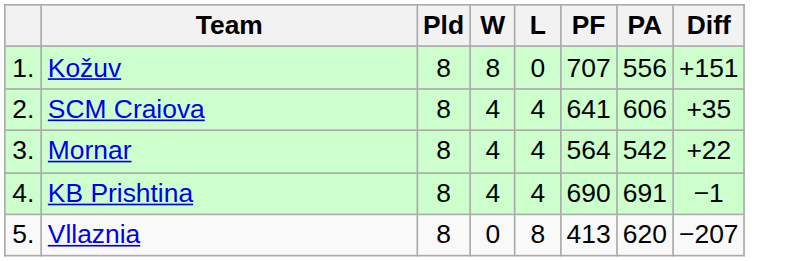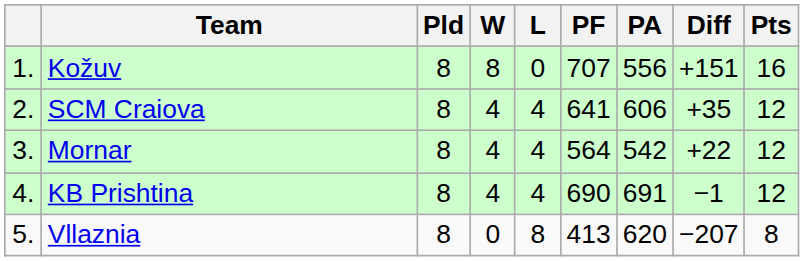 <table class="wikitable" style="text-align:center">
 <tr>
 <th width=15></th>
 <th width=220>Team</th>
 <th width=20>Pld</th>
 <th width=20>W</th>
 <th width=20>L</th>
 <th width=20>PF</th>
 <th width=20>PA</th>
 <th width=30>Diff</th>
+<th width=20>Pts</th>
 </tr>
 <tr bgcolor=#ccffcc>
 <td>1.</td>
 <td align=left> <a href='#'>Kožuv</a></td>
 <td>8</td>
 <td>8</td>
 <td>0</td>
 <td>707</td>
 <td>556</td>
 <td>+151</td>
+<td>16</td>
 </tr>
 <tr bgcolor=#ccffcc>
 <td>2.</td>
 <td align=left> <a href='#'>SCM Craiova</a></td>
 <td>8</td>
 <td>4</td>
 <td>4</td>
 <td>641</td>
 <td>606</td>
 <td>+35</td>
+<td>12</td>
 </tr>
 <tr bgcolor=#ccffcc>
 <td>3.</td>
 <td align=left> <a href='#'>Mornar</a></td>
 <td>8</td>
 <td>4</td>
 <td>4</td>
 <td>564</td>
 <td>542</td>
 <td>+22</td>
+<td>12</td>
 </tr>
 <tr bgcolor=#ccffcc>
 <td>4.</td>
 <td align=left> <a href='#'>KB Prishtina</a></td>
 <td>8</td>
 <td>4</td>
 <td>4</td>
 <td>690</td>
 <td>691</td>
 <td>−1</td>
+<td>12</td>
 </tr>
 <tr>
 <td>5.</td>
 <td align=left> <a href='#'>Vllaznia</a></td>
 <td>8</td>
 <td>0</td>
 <td>8</td>
 <td>413</td>
 <td>620</td>
 <td>−207</td>
+<td>8</td>
 </tr>
 </table>
